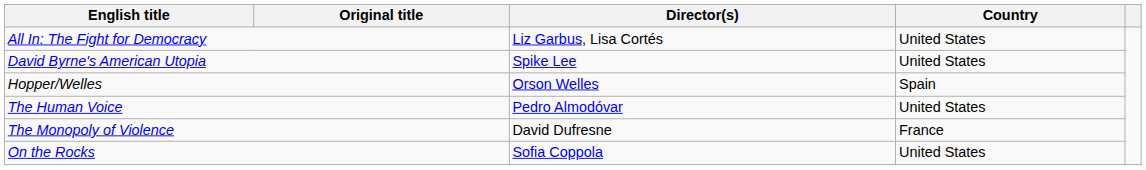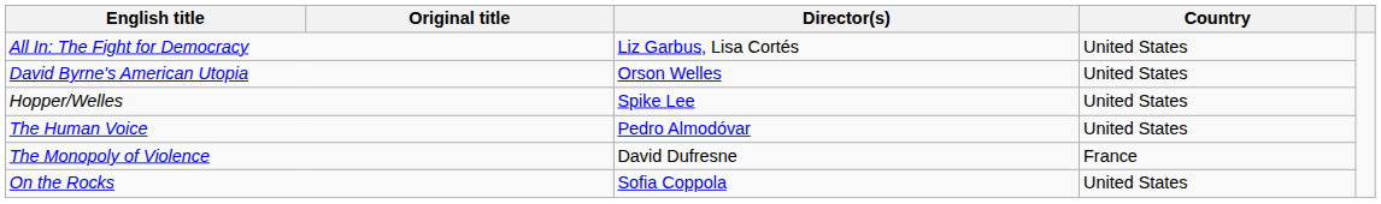 <table class="wikitable" width="100%">
 <tr>
 <th>English title</th>
 <th>Original title</th>
 <th>Director(s)</th>
 <th>Country</th>
 <th></th>
 </tr>
 <tr>
 <td colspan="2"><em><a href='#'>All In: The Fight for Democracy</a></em></td>
 <td><a href='#'>Liz Garbus</a>, Lisa Cortés</td>
 <td>United States</td>
 <td rowspan="6"></td>
 </tr>
 <tr>
 <td colspan="2"><em><a href='#'>David Byrne's American Utopia</a></em></td>
-<td><a href='#'>Spike Lee</a></td>
+<td><a href='#'>Orson Welles</a></td>
 <td>United States</td>
 </tr>
 <tr>
 <td colspan="2"><em>Hopper/Welles</em></td>
-<td><a href='#'>Orson Welles</a></td>
-<td>Spain</td>
+<td><a href='#'>Spike Lee</a></td>
+<td>United States</td>
 </tr>
 <tr>
 <td colspan="2"><em><a href='#'>The Human Voice</a></em></td>
 <td><a href='#'>Pedro Almodóvar</a></td>
 <td>United States</td>
 </tr>
 <tr>
 <td colspan="2"><em><a href='#'>The Monopoly of Violence</a></em></td>
 <td>David Dufresne</td>
 <td>France</td>
 </tr>
 <tr>
 <td colspan="2"><em><a href='#'>On the Rocks</a></em></td>
 <td><a href='#'>Sofia Coppola</a></td>
 <td>United States</td>
 </tr>
 </table>
